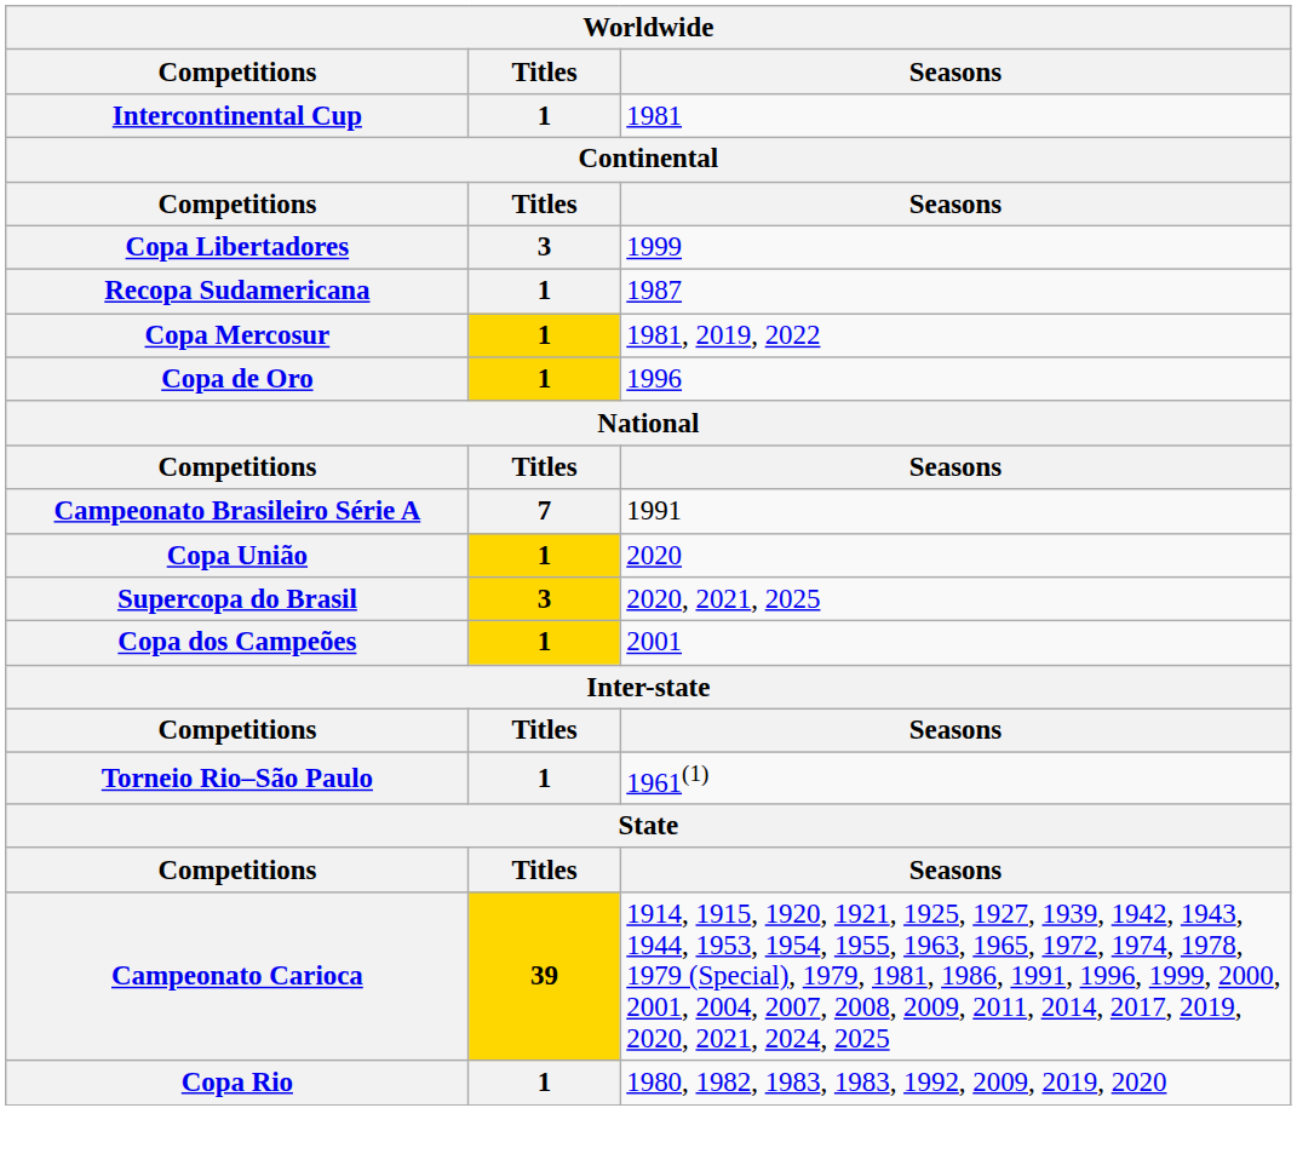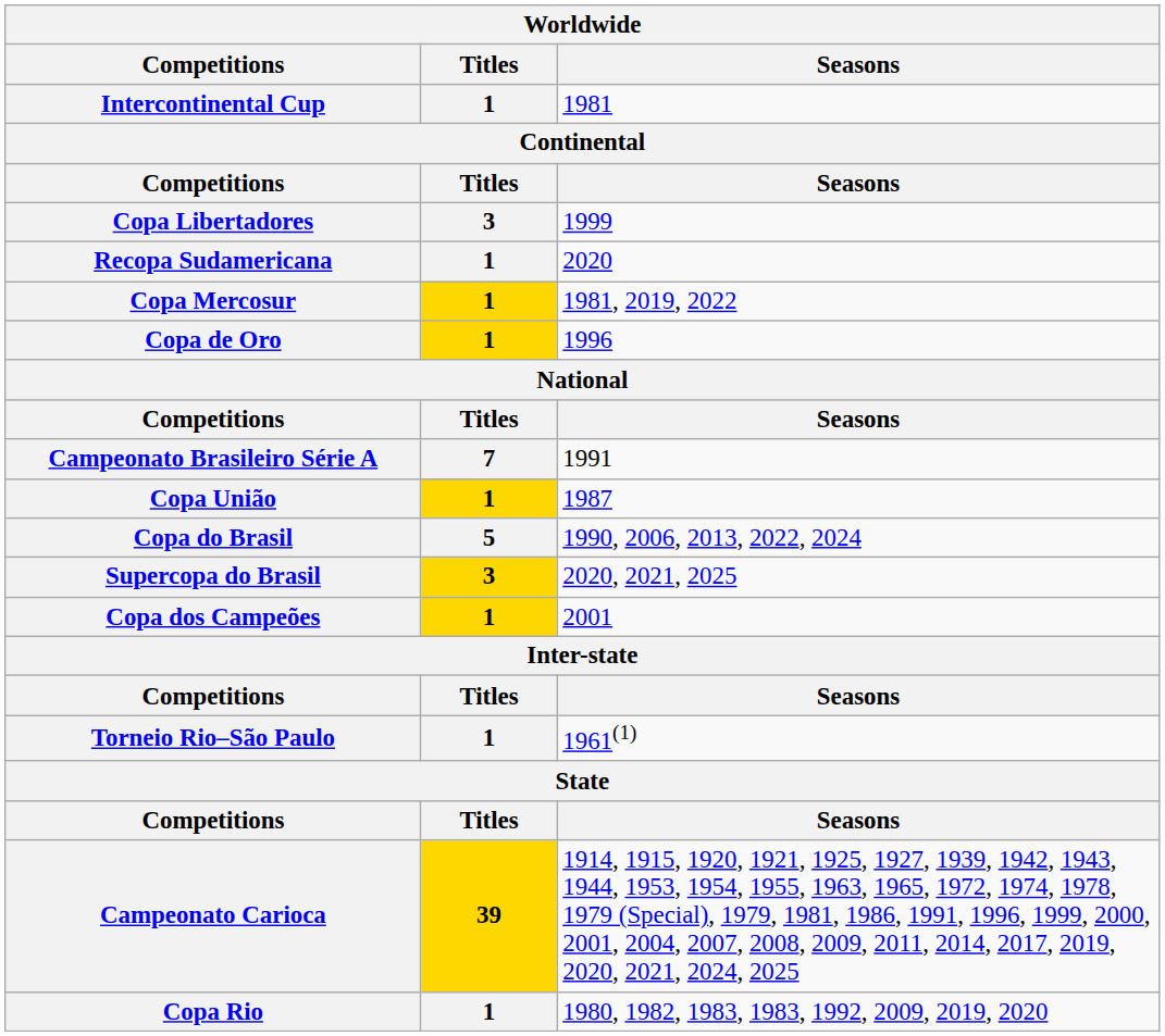 <table class="wikitable">
 <tr>
 <th colspan="3">Worldwide</th>
 </tr>
 <tr>
 <th style="width:260px">Competitions</th>
 <th style="width:80px">Titles</th>
 <th style="width:380px">Seasons</th>
 </tr>
 <tr>
 <th><a href='#'>Intercontinental Cup</a></th>
 <th>1</th>
 <td><a href='#'>1981</a></td>
 </tr>
 <tr>
 <th colspan="3">Continental</th>
 </tr>
 <tr>
 <th style="width:260px">Competitions</th>
 <th style="width:80px">Titles</th>
 <th style="width:380px">Seasons</th>
 </tr>
 <tr>
 <th><a href='#'>Copa Libertadores</a></th>
 <th>3</th>
 <td><a href='#'>1999</a></td>
 </tr>
 <tr>
 <th><a href='#'>Recopa Sudamericana</a></th>
 <th>1</th>
-<td><a href='#'>1987</a></td>
+<td><a href='#'>2020</a></td>
 </tr>
 <tr>
 <th><a href='#'>Copa Mercosur</a></th>
 <td bgcolor="gold" style="text-align:center"><strong>1</strong></td>
 <td><a href='#'>1981</a>, <a href='#'>2019</a>, <a href='#'>2022</a></td>
 </tr>
 <tr>
 <th><a href='#'>Copa de Oro</a></th>
 <td bgcolor="gold" style="text-align:center"><strong>1</strong></td>
 <td><a href='#'>1996</a></td>
 </tr>
 <tr>
 <th colspan="3">National</th>
 </tr>
 <tr>
 <th style="width:260px">Competitions</th>
 <th style="width:80px">Titles</th>
 <th style="width:380px">Seasons</th>
 </tr>
 <tr>
 <th><a href='#'>Campeonato Brasileiro Série A</a></th>
 <th>7</th>
 <td align="left">1991</td>
 </tr>
 <tr>
 <th><a href='#'>Copa União</a></th>
 <td bgcolor="gold" style="text-align:center"><strong>1</strong></td>
-<td><a href='#'>2020</a></td>
+<td><a href='#'>1987</a></td>
+</tr>
+<tr>
+<th><a href='#'>Copa do Brasil</a></th>
+<th>5</th>
+<td><a href='#'>1990</a>, <a href='#'>2006</a>, <a href='#'>2013</a>, <a href='#'>2022</a>, <a href='#'>2024</a></td>
 </tr>
 <tr>
 <th><a href='#'>Supercopa do Brasil</a></th>
 <td bgcolor="gold" style="text-align:center"><strong>3</strong></td>
 <td><a href='#'>2020</a>, <a href='#'>2021</a>, <a href='#'>2025</a></td>
 </tr>
 <tr>
 <th><a href='#'>Copa dos Campeões</a></th>
 <td bgcolor="gold" style="text-align:center"><strong>1</strong></td>
 <td><a href='#'>2001</a></td>
 </tr>
 <tr>
 <th colspan="3">Inter-state</th>
 </tr>
 <tr>
 <th style="width:260px">Competitions</th>
 <th style="width:80px">Titles</th>
 <th style="width:380px">Seasons</th>
 </tr>
 <tr>
 <th><a href='#'>Torneio Rio–São Paulo</a></th>
 <th>1</th>
 <td><a href='#'>1961</a><sup>(1)</sup></td>
 </tr>
 <tr>
 <th colspan="3">State</th>
 </tr>
 <tr>
 <th style="width:260px">Competitions</th>
 <th style="width:80px">Titles</th>
 <th style="width:380px">Seasons</th>
 </tr>
 <tr>
 <th><a href='#'>Campeonato Carioca</a></th>
 <td bgcolor="gold" style="text-align:center"><strong>39</strong></td>
 <td><a href='#'>1914</a>, <a href='#'>1915</a>, <a href='#'>1920</a>, <a href='#'>1921</a>, <a href='#'>1925</a>, <a href='#'>1927</a>, <a href='#'>1939</a>, <a href='#'>1942</a>, <a href='#'>1943</a>, <a href='#'>1944</a>, <a href='#'>1953</a>, <a href='#'>1954</a>, <a href='#'>1955</a>, <a href='#'>1963</a>, <a href='#'>1965</a>, <a href='#'>1972</a>, <a href='#'>1974</a>, <a href='#'>1978</a>, <a href='#'>1979 (Special)</a>, <a href='#'>1979</a>, <a href='#'>1981</a>, <a href='#'>1986</a>, <a href='#'>1991</a>, <a href='#'>1996</a>, <a href='#'>1999</a>, <a href='#'>2000</a>, <a href='#'>2001</a>, <a href='#'>2004</a>, <a href='#'>2007</a>, <a href='#'>2008</a>, <a href='#'>2009</a>, <a href='#'>2011</a>, <a href='#'>2014</a>, <a href='#'>2017</a>, <a href='#'>2019</a>, <a href='#'>2020</a>, <a href='#'>2021</a>, <a href='#'>2024</a>, <a href='#'>2025</a></td>
 </tr>
 <tr>
 <th scope=row><a href='#'>Copa Rio</a></th>
 <th align="center"><strong>1</strong></th>
 <td><a href='#'>1980</a>, <a href='#'>1982</a>, <a href='#'>1983</a>, <a href='#'>1983</a>, <a href='#'>1992</a>, <a href='#'>2009</a>, <a href='#'>2019</a>, <a href='#'>2020</a></td>
 </tr>
 </table>
